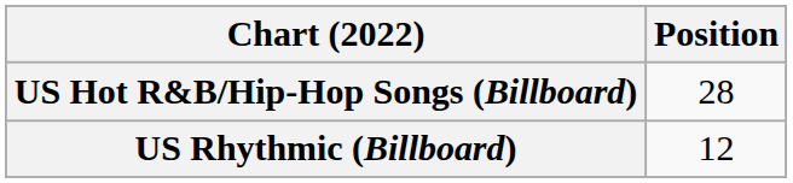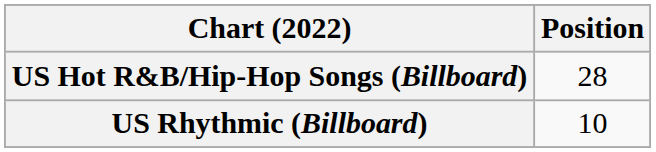 <table class="wikitable sortable plainrowheaders" style="text-align:center">
 <tr>
 <th scope="col">Chart (2022)</th>
 <th scope="col">Position</th>
 </tr>
 <tr>
 <th scope="row">US Hot R&B/Hip-Hop Songs (<em>Billboard</em>)</th>
 <td>28</td>
 </tr>
 <tr>
 <th scope="row">US Rhythmic (<em>Billboard</em>)</th>
-<td>12</td>
+<td>10</td>
 </tr>
 </table>
